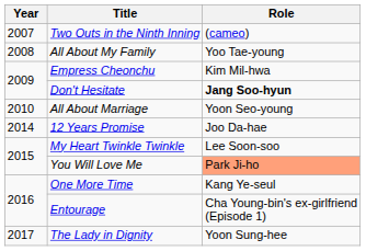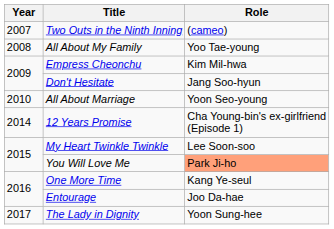 <table class="wikitable">
 <tr>
 <th width=50px>Year</th>
 <th>Title</th>
 <th>Role</th>
 </tr>
 <tr>
 <td>2007</td>
 <td><em><a href='#'>Two Outs in the Ninth Inning</a></em></td>
 <td>(<a href='#'>cameo</a>)</td>
 </tr>
 <tr>
 <td>2008</td>
 <td><em>All About My Family</em></td>
 <td>Yoo Tae-young</td>
 </tr>
 <tr>
 <td rowspan="2">2009</td>
 <td><em><a href='#'>Empress Cheonchu</a></em></td>
 <td>Kim Mil-hwa</td>
 </tr>
 <tr>
 <td><em><a href='#'>Don't Hesitate</a></em></td>
-<td><strong>Jang Soo-hyun</strong></td>
+<td>Jang Soo-hyun</td>
 </tr>
 <tr>
 <td>2010</td>
 <td><em>All About Marriage</em></td>
 <td>Yoon Seo-young</td>
 </tr>
 <tr>
 <td>2014</td>
 <td><em><a href='#'>12 Years Promise</a></em></td>
-<td>Joo Da-hae</td>
+<td>Cha Young-bin's ex-girlfriend<br>(Episode 1)</td>
 </tr>
 <tr>
 <td rowspan="2">2015</td>
 <td><em><a href='#'>My Heart Twinkle Twinkle</a></em></td>
 <td>Lee Soon-soo</td>
 </tr>
 <tr>
 <td><em>You Will Love Me</em></td>
 <td style="background: lightsalmon;">Park Ji-ho</td>
 </tr>
 <tr>
 <td rowspan="2">2016</td>
 <td><em><a href='#'>One More Time</a></em></td>
 <td>Kang Ye-seul</td>
 </tr>
 <tr>
 <td><em><a href='#'>Entourage</a></em></td>
-<td>Cha Young-bin's ex-girlfriend<br>(Episode 1)</td>
+<td>Joo Da-hae</td>
 </tr>
 <tr>
 <td>2017</td>
 <td><em><a href='#'>The Lady in Dignity</a></em></td>
 <td>Yoon Sung-hee</td>
 </tr>
 </table>
